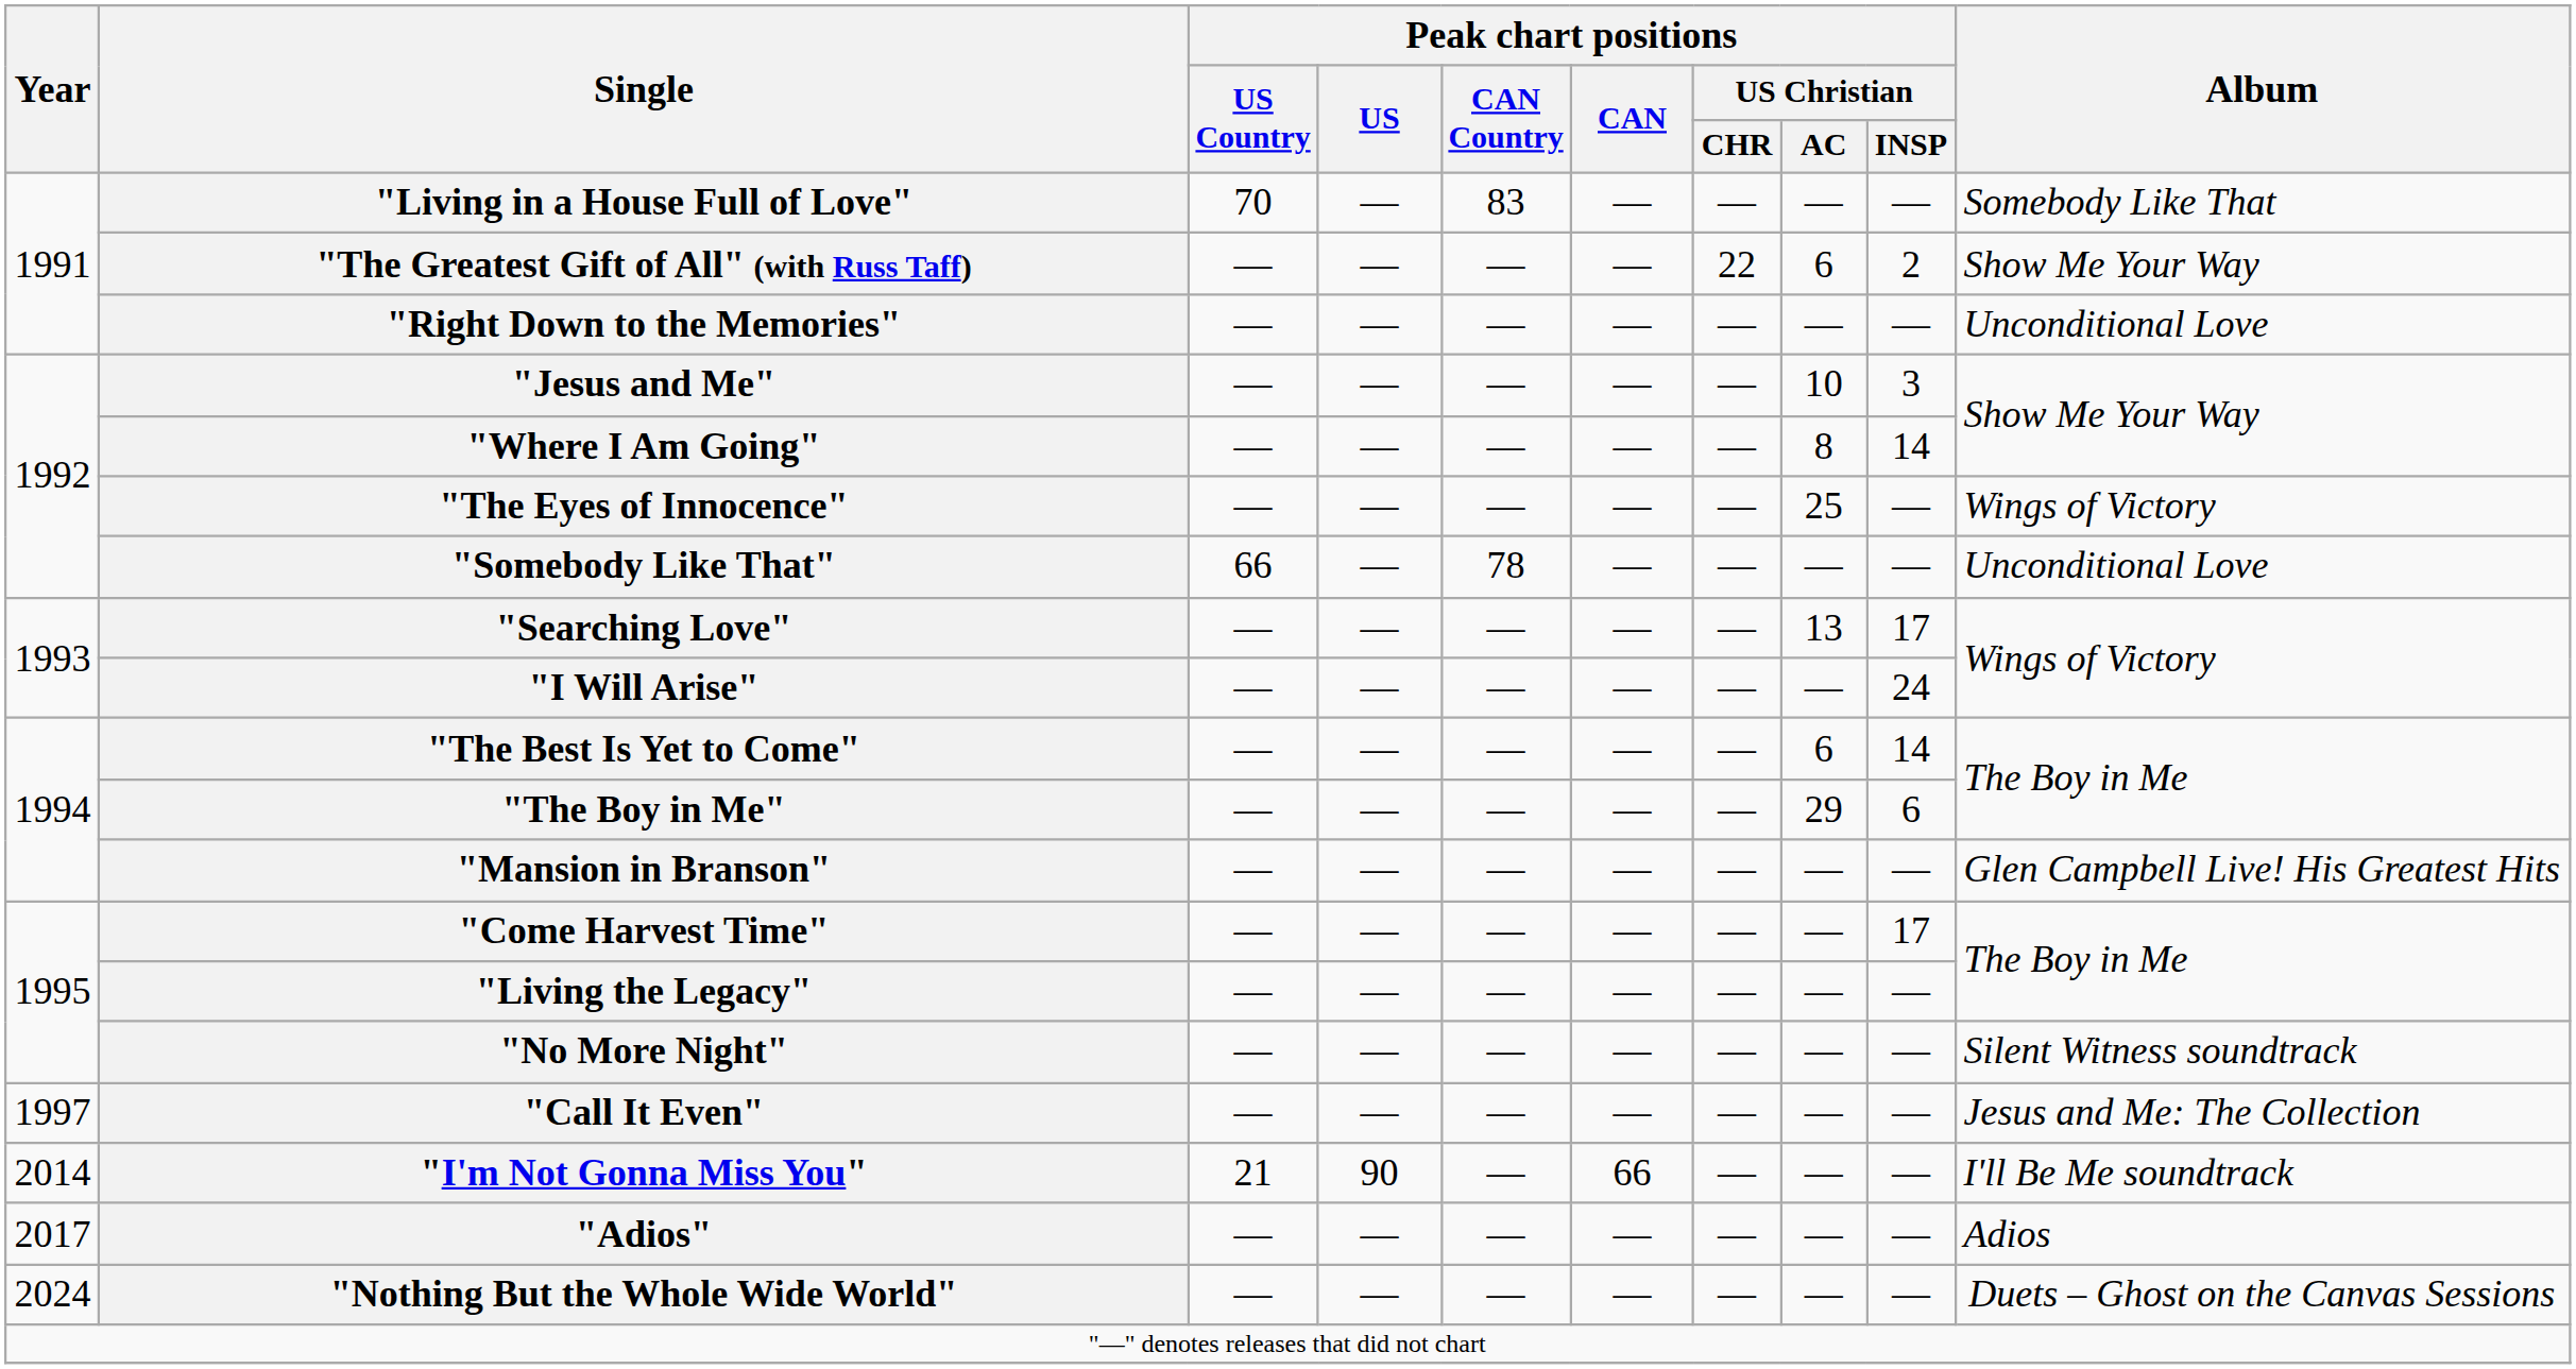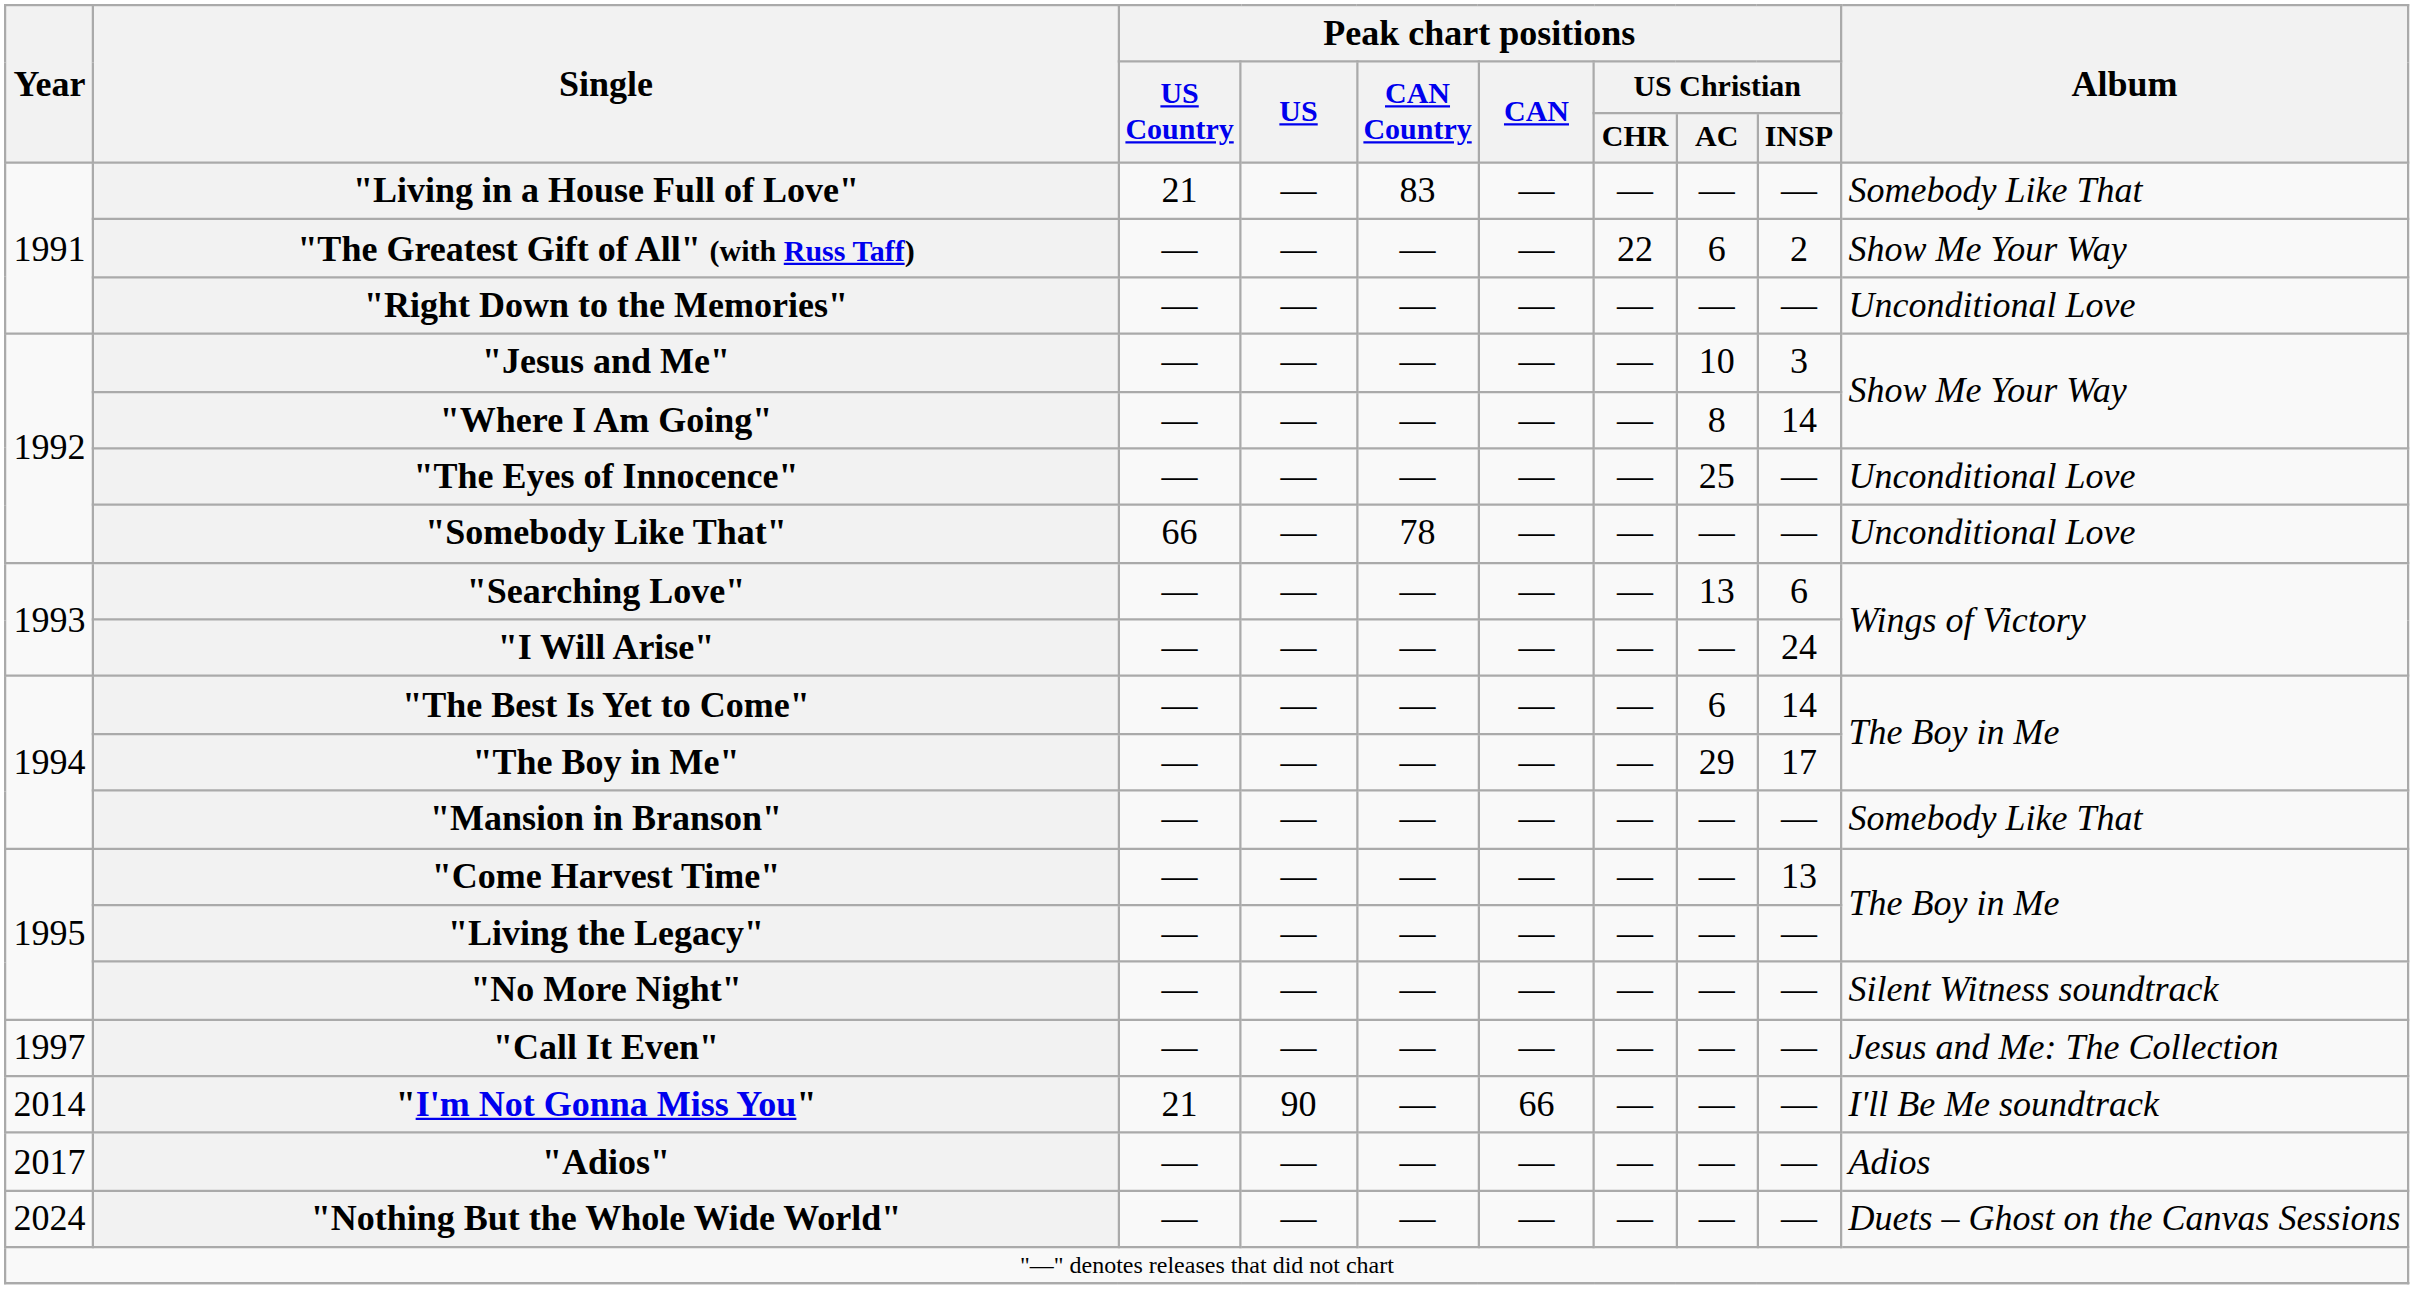 <table class="wikitable plainrowheaders" style="text-align:center;">
 <tr>
 <th rowspan="3">Year</th>
 <th rowspan="3" style="width:28em;">Single</th>
 <th colspan="7">Peak chart positions</th>
 <th rowspan="3">Album</th>
 </tr>
 <tr style="font-size:smaller;">
 <th rowspan="2" width="45"><a href='#'>US Country</a><br></th>
 <th rowspan="2" width="45"><a href='#'>US</a><br></th>
 <th rowspan="2" width="45"><a href='#'>CAN Country</a><br></th>
 <th rowspan="2" width="45"><a href='#'>CAN</a><br></th>
 <th width="90" colspan="3" align="center">US Christian</th>
 </tr>
 <tr style="font-size:smaller;">
 <th width="30">CHR</th>
 <th width="30">AC</th>
 <th width="30">INSP</th>
 </tr>
 <tr>
 <td rowspan="3">1991</td>
 <th scope="row">"Living in a House Full of Love"</th>
-<td>70</td>
+<td>21</td>
 <td>—</td>
 <td>83</td>
 <td>—</td>
 <td>—</td>
 <td>—</td>
 <td>—</td>
 <td align="left"><em>Somebody Like That</em></td>
 </tr>
 <tr>
 <th scope="row">"The Greatest Gift of All" <small>(with <a href='#'>Russ Taff</a>)</small></th>
 <td>—</td>
 <td>—</td>
 <td>—</td>
 <td>—</td>
 <td>22</td>
 <td>6</td>
 <td>2</td>
 <td align="left"><em>Show Me Your Way</em></td>
 </tr>
 <tr>
 <th scope="row">"Right Down to the Memories"</th>
 <td>—</td>
 <td>—</td>
 <td>—</td>
 <td>—</td>
 <td>—</td>
 <td>—</td>
 <td>—</td>
 <td align="left"><em>Unconditional Love</em></td>
 </tr>
 <tr>
 <td rowspan="4">1992</td>
 <th scope="row">"Jesus and Me"</th>
 <td>—</td>
 <td>—</td>
 <td>—</td>
 <td>—</td>
 <td>—</td>
 <td>10</td>
 <td>3</td>
 <td align="left" rowspan="2"><em>Show Me Your Way</em></td>
 </tr>
 <tr>
 <th scope="row">"Where I Am Going"</th>
 <td>—</td>
 <td>—</td>
 <td>—</td>
 <td>—</td>
 <td>—</td>
 <td>8</td>
 <td>14</td>
 </tr>
 <tr>
 <th scope="row">"The Eyes of Innocence"</th>
 <td>—</td>
 <td>—</td>
 <td>—</td>
 <td>—</td>
 <td>—</td>
 <td>25</td>
 <td>—</td>
-<td align="left"><em>Wings of Victory</em></td>
+<td align="left"><em>Unconditional Love</em></td>
 </tr>
 <tr>
 <th scope="row">"Somebody Like That"</th>
 <td>66</td>
 <td>—</td>
 <td>78</td>
 <td>—</td>
 <td>—</td>
 <td>—</td>
 <td>—</td>
 <td align="left"><em>Unconditional Love</em></td>
 </tr>
 <tr>
 <td rowspan="2">1993</td>
 <th scope="row">"Searching Love"</th>
 <td>—</td>
 <td>—</td>
 <td>—</td>
 <td>—</td>
 <td>—</td>
 <td>13</td>
-<td>17</td>
+<td>6</td>
 <td align="left" rowspan="2"><em>Wings of Victory</em></td>
 </tr>
 <tr>
 <th scope="row">"I Will Arise"</th>
 <td>—</td>
 <td>—</td>
 <td>—</td>
 <td>—</td>
 <td>—</td>
 <td>—</td>
 <td>24</td>
 </tr>
 <tr>
 <td rowspan="3">1994</td>
 <th scope="row">"The Best Is Yet to Come"</th>
 <td>—</td>
 <td>—</td>
 <td>—</td>
 <td>—</td>
 <td>—</td>
 <td>6</td>
 <td>14</td>
 <td align="left" rowspan="2"><em>The Boy in Me</em></td>
 </tr>
 <tr>
 <th scope="row">"The Boy in Me"</th>
 <td>—</td>
 <td>—</td>
 <td>—</td>
 <td>—</td>
 <td>—</td>
 <td>29</td>
-<td>6</td>
+<td>17</td>
 </tr>
 <tr>
 <th scope="row">"Mansion in Branson"</th>
 <td>—</td>
 <td>—</td>
 <td>—</td>
 <td>—</td>
 <td>—</td>
 <td>—</td>
 <td>—</td>
-<td align="left"><em>Glen Campbell Live! His Greatest Hits</em></td>
+<td align="left"><em>Somebody Like That</em></td>
 </tr>
 <tr>
 <td rowspan="3">1995</td>
 <th scope="row">"Come Harvest Time"</th>
 <td>—</td>
 <td>—</td>
 <td>—</td>
 <td>—</td>
 <td>—</td>
 <td>—</td>
-<td>17</td>
+<td>13</td>
 <td align="left" rowspan="2"><em>The Boy in Me</em></td>
 </tr>
 <tr>
 <th scope="row">"Living the Legacy"</th>
 <td>—</td>
 <td>—</td>
 <td>—</td>
 <td>—</td>
 <td>—</td>
 <td>—</td>
 <td>—</td>
 </tr>
 <tr>
 <th scope="row">"No More Night"</th>
 <td>—</td>
 <td>—</td>
 <td>—</td>
 <td>—</td>
 <td>—</td>
 <td>—</td>
 <td>—</td>
 <td align="left"><em>Silent Witness soundtrack</em></td>
 </tr>
 <tr>
 <td>1997</td>
 <th scope="row">"Call It Even"</th>
 <td>—</td>
 <td>—</td>
 <td>—</td>
 <td>—</td>
 <td>—</td>
 <td>—</td>
 <td>—</td>
 <td align="left"><em>Jesus and Me: The Collection</em></td>
 </tr>
 <tr>
 <td>2014</td>
 <th scope="row">"<a href='#'>I'm Not Gonna Miss You</a>"</th>
 <td>21</td>
 <td>90</td>
 <td>—</td>
 <td>66</td>
 <td>—</td>
 <td>—</td>
 <td>—</td>
 <td align="left"><em>I'll Be Me soundtrack</em></td>
 </tr>
 <tr>
 <td>2017</td>
 <th scope="row">"Adios"</th>
 <td>—</td>
 <td>—</td>
 <td>—</td>
 <td>—</td>
 <td>—</td>
 <td>—</td>
 <td>—</td>
 <td align="left"><em>Adios</em></td>
 </tr>
 <tr>
 <td>2024</td>
 <th scope="row">"Nothing But the Whole Wide World" </th>
 <td>—</td>
 <td>—</td>
 <td>—</td>
 <td>—</td>
 <td>—</td>
 <td>—</td>
 <td>—</td>
 <td><em>Duets – Ghost on the Canvas Sessions</em></td>
 </tr>
 <tr>
 <td colspan="10" style="font-size:8pt">"—" denotes releases that did not chart</td>
 </tr>
 <tr>
 </tr>
 </table>
